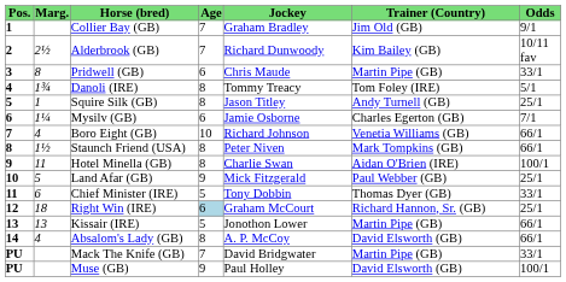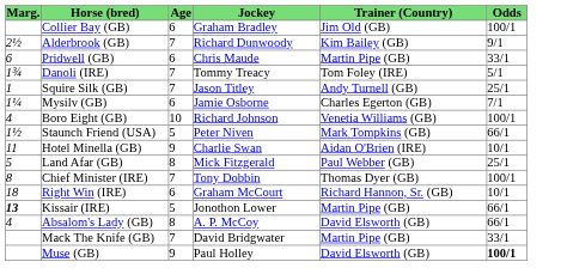 <table class = "sortable" | border="1" cellpadding="0" style="border-collapse: collapse;">
 <tr style="background:#7d7; text-align:center;">
-<th style="width:35px;"><strong>Pos.</strong></th>
 <th style="width:45px;"><strong>Marg.</strong></th>
 <th style="width:160px;"><strong>Horse (bred)</strong></th>
 <th style="width:30px;"><strong>Age</strong></th>
 <th style="width:160px;"><strong>Jockey</strong></th>
 <th style="width:210px;"><strong>Trainer (Country)</strong></th>
 <th style="width:50px;"><strong>Odds</strong></th>
 </tr>
 <tr>
-<td><strong>1</strong></td>
 <td></td>
 <td><a href='#'>Collier Bay</a> (GB)</td>
-<td>7</td>
+<td>6</td>
 <td><a href='#'>Graham Bradley</a></td>
 <td><a href='#'>Jim Old</a> (GB)</td>
-<td>9/1</td>
+<td>100/1</td>
 </tr>
 <tr>
-<td><strong>2</strong></td>
 <td><em>2½</em></td>
 <td><a href='#'>Alderbrook</a> (GB)</td>
 <td>7</td>
 <td><a href='#'>Richard Dunwoody</a></td>
 <td><a href='#'>Kim Bailey</a> (GB)</td>
-<td>10/11 fav</td>
+<td>9/1</td>
 </tr>
 <tr>
-<td><strong>3</strong></td>
-<td><em>8</em></td>
+<td><em>6</em></td>
 <td><a href='#'>Pridwell</a> (GB)</td>
 <td>6</td>
 <td><a href='#'>Chris Maude</a></td>
 <td><a href='#'>Martin Pipe</a> (GB)</td>
 <td>33/1</td>
 </tr>
 <tr>
-<td><strong>4</strong></td>
 <td><em>1¾</em></td>
 <td><a href='#'>Danoli</a> (IRE)</td>
-<td>8</td>
+<td>7</td>
 <td>Tommy Treacy</td>
 <td>Tom Foley (IRE)</td>
 <td>5/1</td>
 </tr>
 <tr>
-<td><strong>5</strong></td>
 <td><em>1</em></td>
 <td>Squire Silk (GB)</td>
-<td>8</td>
+<td>7</td>
 <td><a href='#'>Jason Titley</a></td>
 <td><a href='#'>Andy Turnell</a> (GB)</td>
 <td>25/1</td>
 </tr>
 <tr>
-<td><strong>6</strong></td>
 <td><em>1¼</em></td>
 <td>Mysilv (GB)</td>
 <td>6</td>
 <td><a href='#'>Jamie Osborne</a></td>
 <td>Charles Egerton (GB)</td>
 <td>7/1</td>
 </tr>
 <tr>
-<td><strong>7</strong></td>
 <td><em>4</em></td>
 <td>Boro Eight (GB)</td>
 <td>10</td>
 <td><a href='#'>Richard Johnson</a></td>
 <td><a href='#'>Venetia Williams</a> (GB)</td>
-<td>66/1</td>
+<td>100/1</td>
 </tr>
 <tr>
-<td><strong>8</strong></td>
 <td><em>1½</em></td>
 <td>Staunch Friend (USA)</td>
-<td>8</td>
+<td>5</td>
 <td><a href='#'>Peter Niven</a></td>
 <td><a href='#'>Mark Tompkins</a> (GB)</td>
 <td>66/1</td>
 </tr>
 <tr>
-<td><strong>9</strong></td>
 <td><em>11</em></td>
 <td>Hotel Minella (GB)</td>
-<td>8</td>
+<td>9</td>
 <td><a href='#'>Charlie Swan</a></td>
 <td><a href='#'>Aidan O'Brien</a> (IRE)</td>
-<td>100/1</td>
+<td>10/1</td>
 </tr>
 <tr>
-<td><strong>10</strong></td>
 <td><em>5</em></td>
 <td>Land Afar (GB)</td>
-<td>9</td>
+<td>8</td>
 <td><a href='#'>Mick Fitzgerald</a></td>
 <td><a href='#'>Paul Webber</a> (GB)</td>
 <td>25/1</td>
 </tr>
 <tr>
-<td><strong>11</strong></td>
-<td><em>6</em></td>
+<td><em>8</em></td>
 <td>Chief Minister (IRE)</td>
-<td>5</td>
+<td>7</td>
 <td><a href='#'>Tony Dobbin</a></td>
 <td>Thomas Dyer (GB)</td>
-<td>33/1</td>
+<td>100/1</td>
 </tr>
 <tr>
-<td><strong>12</strong></td>
 <td><em>18</em></td>
 <td><a href='#'>Right Win</a> (IRE)</td>
-<td style="background: lightblue;">6</td>
+<td>6</td>
 <td><a href='#'>Graham McCourt</a></td>
 <td><a href='#'>Richard Hannon, Sr.</a> (GB)</td>
-<td>25/1</td>
+<td>10/1</td>
 </tr>
 <tr>
-<td><strong>13</strong></td>
-<td><em>13</em></td>
+<td><strong><em>13</em></strong></td>
 <td>Kissair (IRE)</td>
 <td>5</td>
 <td>Jonothon Lower</td>
 <td><a href='#'>Martin Pipe</a> (GB)</td>
 <td>66/1</td>
 </tr>
 <tr>
-<td><strong>14</strong></td>
 <td><em>4</em></td>
 <td><a href='#'>Absalom's Lady</a> (GB)</td>
 <td>8</td>
 <td><a href='#'>A. P. McCoy</a></td>
 <td><a href='#'>David Elsworth</a> (GB)</td>
 <td>66/1</td>
 </tr>
 <tr>
-<td><strong>PU</strong></td>
 <td></td>
 <td>Mack The Knife (GB)</td>
 <td>7</td>
 <td>David Bridgwater</td>
 <td><a href='#'>Martin Pipe</a> (GB)</td>
 <td>33/1</td>
 </tr>
 <tr>
-<td><strong>PU</strong></td>
 <td></td>
 <td><a href='#'>Muse</a> (GB)</td>
 <td>9</td>
 <td>Paul Holley</td>
 <td><a href='#'>David Elsworth</a> (GB)</td>
-<td>100/1</td>
+<td><strong>100/1</strong></td>
 </tr>
 </table>
